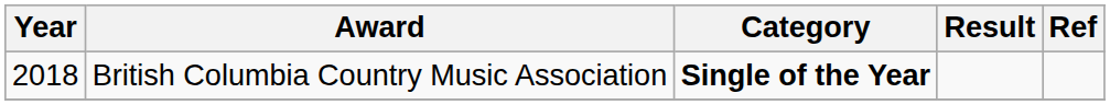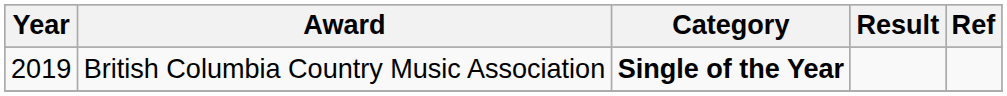 <table class="wikitable">
 <tr>
 <th>Year</th>
 <th>Award</th>
 <th>Category</th>
 <th>Result</th>
 <th>Ref</th>
 </tr>
 <tr>
-<td>2018</td>
+<td>2019</td>
 <td>British Columbia Country Music Association</td>
 <td><strong>Single of the Year</strong></td>
 <td></td>
 <td></td>
 </tr>
 <tr>
 </tr>
 </table>
